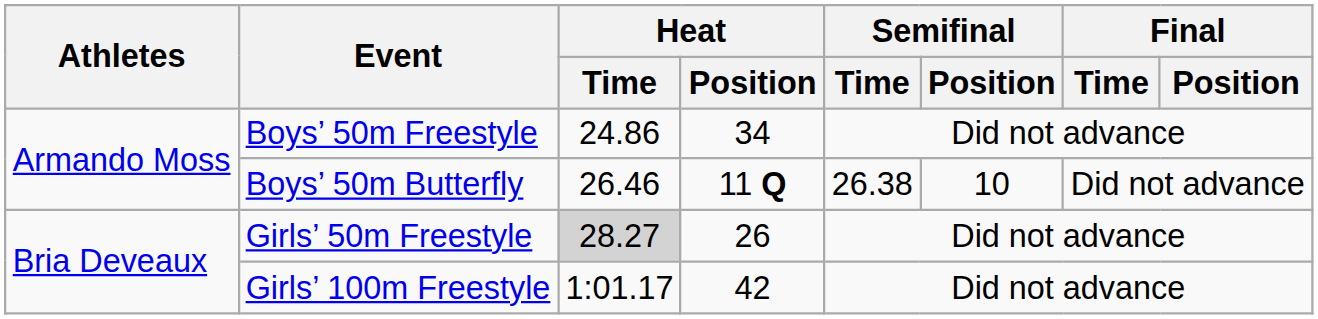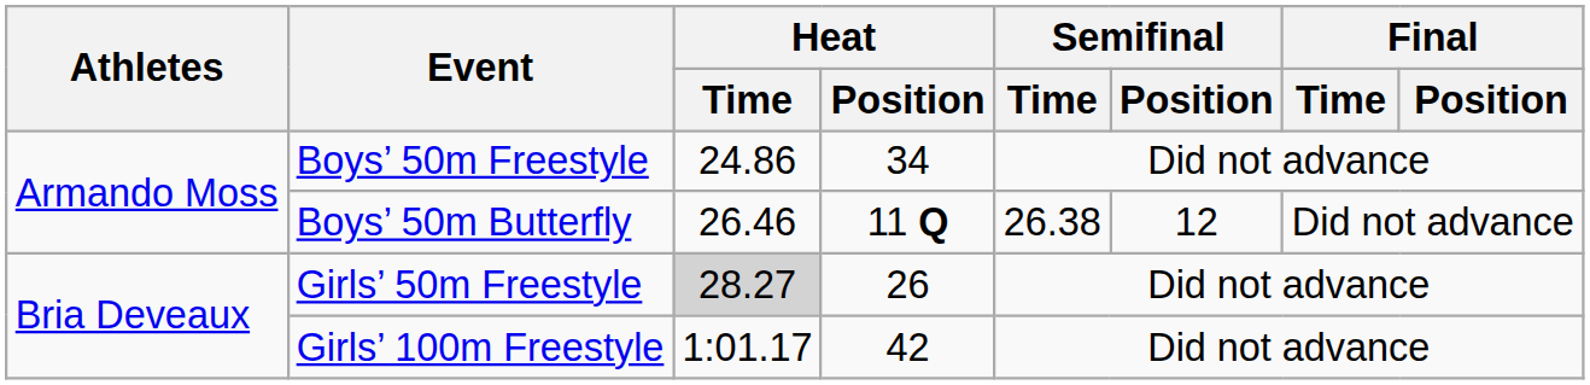 <table class="wikitable" border="1" style="font-size:90%">
 <tr>
 <th rowspan=2>Athletes</th>
 <th rowspan=2>Event</th>
 <th colspan=2>Heat</th>
 <th colspan=2>Semifinal</th>
 <th colspan=2>Final</th>
 </tr>
 <tr>
 <th>Time</th>
 <th>Position</th>
 <th>Time</th>
 <th>Position</th>
 <th>Time</th>
 <th>Position</th>
 </tr>
 <tr>
 <td rowspan=2><a href='#'>Armando Moss</a></td>
 <td><a href='#'>Boys’ 50m Freestyle</a></td>
 <td align=center>24.86</td>
 <td align=center>34</td>
 <td colspan="4" align=center>Did not advance</td>
 </tr>
 <tr>
 <td><a href='#'>Boys’ 50m Butterfly</a></td>
 <td align=center>26.46</td>
 <td align=center>11 <strong>Q</strong></td>
 <td align=center>26.38</td>
-<td align=center>10</td>
+<td align=center>12</td>
 <td colspan="2" align=center>Did not advance</td>
 </tr>
 <tr>
 <td rowspan=2><a href='#'>Bria Deveaux</a></td>
 <td><a href='#'>Girls’ 50m Freestyle</a></td>
 <td align=center style="background: lightgrey;">28.27</td>
 <td align=center>26</td>
 <td colspan="4" align=center>Did not advance</td>
 </tr>
 <tr>
 <td><a href='#'>Girls’ 100m Freestyle</a></td>
 <td align=center>1:01.17</td>
 <td align=center>42</td>
 <td colspan="4" align=center>Did not advance</td>
 </tr>
 </table>
